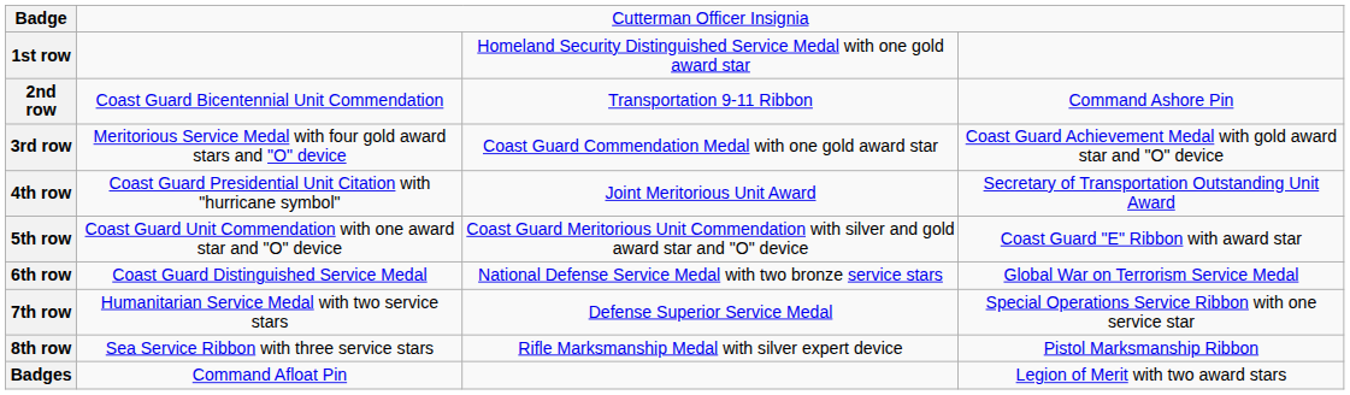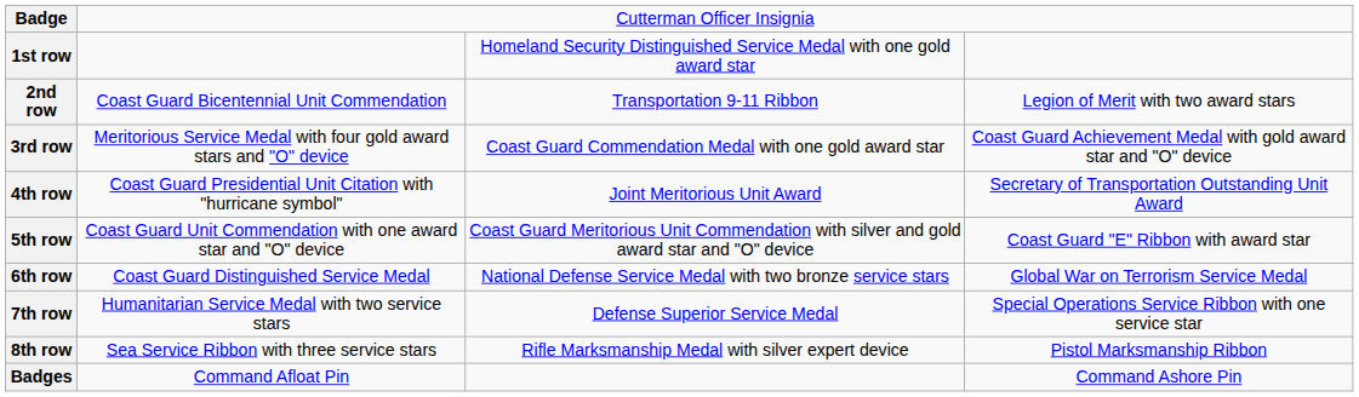 <table class="wikitable" style="margin:1em auto; text-align:center;">
 <tr>
 <th>Badge</th>
 <td colspan="3"><a href='#'>Cutterman Officer Insignia</a></td>
 </tr>
 <tr>
 <th>1st row</th>
 <td></td>
 <td><a href='#'>Homeland Security Distinguished Service Medal</a> with one gold <a href='#'>award star</a></td>
 <td></td>
 </tr>
 <tr>
 <th>2nd row</th>
 <td><a href='#'>Coast Guard Bicentennial Unit Commendation</a></td>
 <td><a href='#'>Transportation 9-11 Ribbon</a></td>
-<td><a href='#'>Command Ashore Pin</a></td>
+<td><a href='#'>Legion of Merit</a> with two award stars</td>
 </tr>
 <tr>
 <th>3rd row</th>
 <td><a href='#'>Meritorious Service Medal</a> with four gold award stars and <a href='#'>"O" device</a></td>
 <td><a href='#'>Coast Guard Commendation Medal</a> with one gold award star</td>
 <td><a href='#'>Coast Guard Achievement Medal</a> with gold award star and "O" device</td>
 </tr>
 <tr>
 <th>4th row</th>
 <td><a href='#'>Coast Guard Presidential Unit Citation</a> with "hurricane symbol"</td>
 <td><a href='#'>Joint Meritorious Unit Award</a></td>
 <td><a href='#'>Secretary of Transportation Outstanding Unit Award</a></td>
 </tr>
 <tr>
 <th>5th row</th>
 <td><a href='#'>Coast Guard Unit Commendation</a> with one award star and "O" device</td>
 <td><a href='#'>Coast Guard Meritorious Unit Commendation</a> with silver and gold award star and "O" device</td>
 <td><a href='#'>Coast Guard "E" Ribbon</a> with award star</td>
 </tr>
 <tr>
 <th>6th row</th>
 <td><a href='#'>Coast Guard Distinguished Service Medal</a></td>
 <td><a href='#'>National Defense Service Medal</a> with two bronze <a href='#'>service stars</a></td>
 <td><a href='#'>Global War on Terrorism Service Medal</a></td>
 </tr>
 <tr>
 <th>7th row</th>
 <td><a href='#'>Humanitarian Service Medal</a> with two service stars</td>
 <td><a href='#'>Defense Superior Service Medal</a></td>
 <td><a href='#'>Special Operations Service Ribbon</a> with one service star</td>
 </tr>
 <tr>
 <th>8th row</th>
 <td><a href='#'>Sea Service Ribbon</a> with three service stars</td>
 <td><a href='#'>Rifle Marksmanship Medal</a> with silver expert device</td>
 <td><a href='#'>Pistol Marksmanship Ribbon</a></td>
 </tr>
 <tr>
 <th>Badges</th>
 <td><a href='#'>Command Afloat Pin</a></td>
 <td></td>
-<td><a href='#'>Legion of Merit</a> with two award stars</td>
+<td><a href='#'>Command Ashore Pin</a></td>
 </tr>
 </table>
